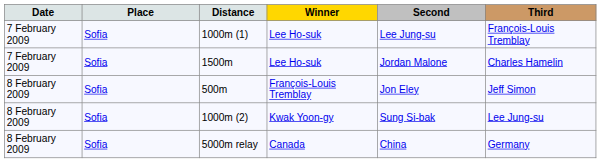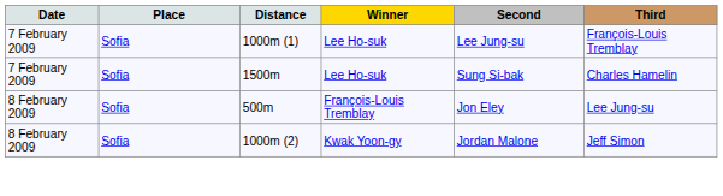 <table bgcolor="#f7f8ff" cellpadding="3" cellspacing="0" border="1" style="font-size: 95%; border: gray solid 1px; border-collapse: collapse;">
 <tr bgcolor="#CCCCCC">
 <td align="center" bgcolor="#DCE5E5" width="150"><strong>Date</strong></td>
 <td align="center" bgcolor="#DCE5E5" width="280"><strong>Place</strong></td>
 <td align="center" bgcolor="#DCE5E5" width="120"><strong>Distance</strong></td>
 <td align="center" bgcolor="gold" width="240"><strong>Winner</strong></td>
 <td align="center" bgcolor="silver" width="240"><strong>Second</strong></td>
 <td align="center" bgcolor="CC9966" width="240"><strong>Third</strong></td>
 </tr>
 <tr align="left">
 <td>7 February 2009</td>
 <td> <a href='#'>Sofia</a></td>
 <td>1000m (1)</td>
 <td> <a href='#'>Lee Ho-suk</a></td>
 <td> <a href='#'>Lee Jung-su</a></td>
 <td> <a href='#'>François-Louis Tremblay</a></td>
 </tr>
 <tr align="left">
 <td>7 February 2009</td>
 <td> <a href='#'>Sofia</a></td>
 <td>1500m</td>
 <td> <a href='#'>Lee Ho-suk</a></td>
-<td> <a href='#'>Jordan Malone</a></td>
+<td> <a href='#'>Sung Si-bak</a></td>
 <td> <a href='#'>Charles Hamelin</a></td>
 </tr>
 <tr align="left">
 <td>8 February 2009</td>
 <td> <a href='#'>Sofia</a></td>
 <td>500m</td>
 <td> <a href='#'>François-Louis Tremblay</a></td>
 <td> <a href='#'>Jon Eley</a></td>
-<td> <a href='#'>Jeff Simon</a></td>
+<td> <a href='#'>Lee Jung-su</a></td>
 </tr>
 <tr align="left">
 <td>8 February 2009</td>
 <td> <a href='#'>Sofia</a></td>
 <td>1000m (2)</td>
 <td> <a href='#'>Kwak Yoon-gy</a></td>
-<td> <a href='#'>Sung Si-bak</a></td>
-<td> <a href='#'>Lee Jung-su</a></td>
-</tr>
-<tr align="left">
-<td>8 February 2009</td>
-<td> <a href='#'>Sofia</a></td>
-<td>5000m relay</td>
-<td> <a href='#'>Canada</a></td>
-<td> <a href='#'>China</a></td>
-<td> <a href='#'>Germany</a></td>
+<td> <a href='#'>Jordan Malone</a></td>
+<td> <a href='#'>Jeff Simon</a></td>
 </tr>
 </table>
